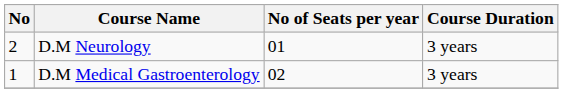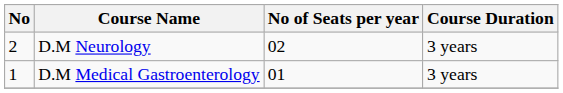 <table class="wikitable sortable">
 <tr style="text-align:center; background:#f0f0f0;">
 <th>No</th>
 <th>Course Name</th>
 <th>No of Seats per year</th>
 <th>Course Duration</th>
 </tr>
 <tr>
 <td>2</td>
 <td>D.M <a href='#'>Neurology</a></td>
-<td>01</td>
+<td>02</td>
 <td>3 years</td>
 </tr>
 <tr>
 <td>1</td>
 <td>D.M <a href='#'>Medical Gastroenterology</a></td>
-<td>02</td>
+<td>01</td>
 <td>3 years</td>
 </tr>
 <tr>
 </tr>
 </table>
